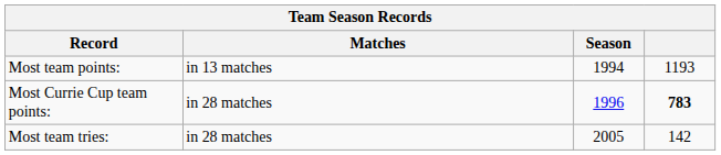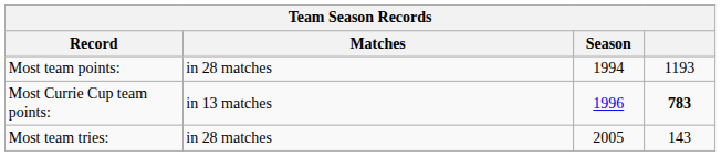 <table class="wikitable collapsible" style="text-align:left; font-size:90%; width:75%;">
 <tr>
 <th colspan="4">Team Season Records</th>
 </tr>
 <tr>
 <th style="width:25%;">Record</th>
 <th style="width:55%;">Matches</th>
 <th style="width:10%;">Season</th>
 <th style="width:10%;"><br></th>
 </tr>
 <tr>
 <td>Most team points:</td>
-<td>in 13 matches</td>
+<td>in 28 matches</td>
 <td style="text-align:center">1994</td>
 <td style="text-align:center">1193</td>
 </tr>
 <tr>
 <td>Most Currie Cup team points:</td>
-<td>in 28 matches</td>
+<td>in 13 matches</td>
 <td style="text-align:center"><a href='#'>1996</a></td>
 <td style="text-align:center"><strong>783</strong></td>
 </tr>
 <tr>
 <td>Most team tries:</td>
 <td>in 28 matches</td>
 <td style="text-align:center">2005</td>
-<td style="text-align:center">142</td>
+<td style="text-align:center">143</td>
 </tr>
 </table>
